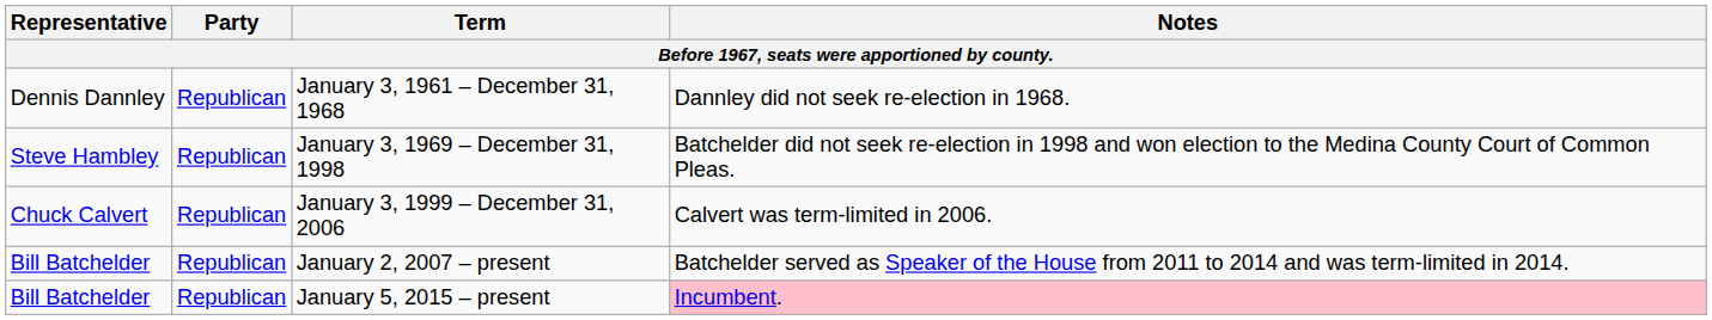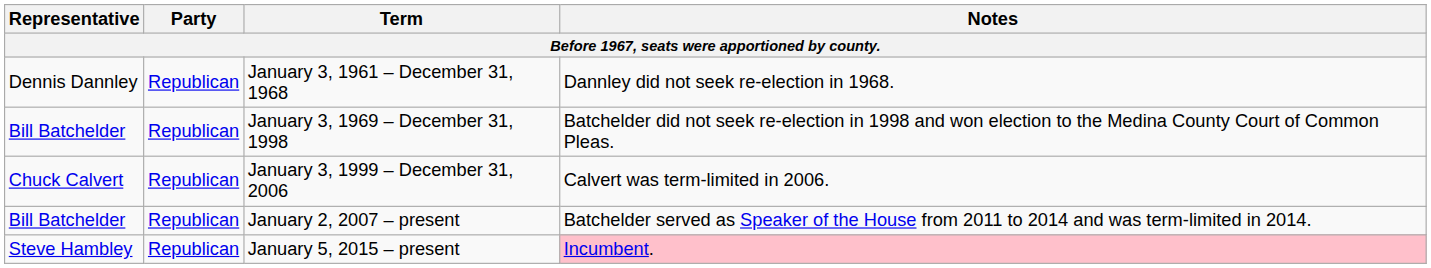 <table class=wikitable>
 <tr valign=bottom>
 <th>Representative</th>
 <th>Party</th>
 <th>Term</th>
 <th>Notes</th>
 </tr>
 <tr>
 <th colspan=5 style="font-size: 80%;"><em>Before 1967, seats were apportioned by county.</em></th>
 </tr>
 <tr>
 <td>Dennis Dannley</td>
 <td><a href='#'>Republican</a></td>
 <td>January 3, 1961 – December 31, 1968</td>
 <td>Dannley did not seek re-election in 1968.</td>
 </tr>
 <tr>
-<td><a href='#'>Steve Hambley</a></td>
+<td><a href='#'>Bill Batchelder</a></td>
 <td><a href='#'>Republican</a></td>
 <td>January 3, 1969 – December 31, 1998</td>
 <td>Batchelder did not seek re-election in 1998 and won election to the Medina County Court of Common Pleas.</td>
 </tr>
 <tr>
 <td><a href='#'>Chuck Calvert</a></td>
 <td><a href='#'>Republican</a></td>
 <td>January 3, 1999 – December 31, 2006</td>
 <td>Calvert was term-limited in 2006.</td>
 </tr>
 <tr>
 <td><a href='#'>Bill Batchelder</a></td>
 <td><a href='#'>Republican</a></td>
 <td>January 2, 2007 – present</td>
 <td>Batchelder served as <a href='#'>Speaker of the House</a> from 2011 to 2014 and was term-limited in 2014.</td>
 </tr>
 <tr>
-<td><a href='#'>Bill Batchelder</a></td>
+<td><a href='#'>Steve Hambley</a></td>
 <td><a href='#'>Republican</a></td>
 <td>January 5, 2015 – present</td>
 <td style="background: pink;"><a href='#'>Incumbent</a>.</td>
 </tr>
 </table>
